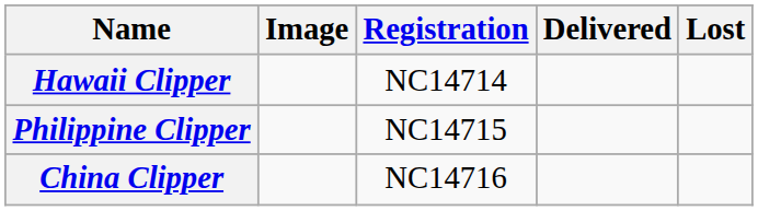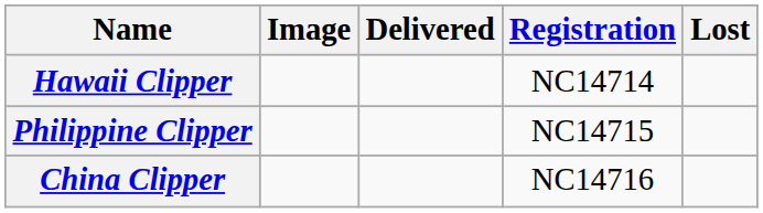 <table class="wikitable" style="text-align:center;font-size:100%;">
 <tr>
 <th>Name</th>
 <th>Image</th>
+<th>Delivered</th>
 <th><a href='#'>Registration</a></th>
-<th>Delivered</th>
 <th>Lost</th>
 </tr>
 <tr>
 <th><em><a href='#'>Hawaii Clipper</a></em></th>
 <td></td>
+<td></td>
 <td>NC14714</td>
-<td></td>
 <td> </td>
 </tr>
 <tr>
 <th><em><a href='#'>Philippine Clipper</a></em></th>
 <td></td>
+<td></td>
 <td>NC14715</td>
-<td></td>
 <td></td>
 </tr>
 <tr>
 <th><em><a href='#'>China Clipper</a></em></th>
 <td></td>
+<td></td>
 <td>NC14716</td>
-<td></td>
 <td></td>
 </tr>
 </table>
